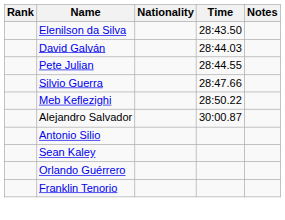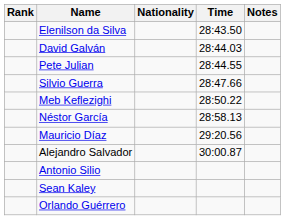 <table class="wikitable sortable" style="text-align:center">
 <tr>
 <th>Rank</th>
 <th>Name</th>
 <th>Nationality</th>
 <th>Time</th>
 <th>Notes</th>
 </tr>
 <tr>
 <td></td>
 <td align=left><a href='#'>Elenilson da Silva</a></td>
 <td align=left></td>
 <td>28:43.50</td>
 <td></td>
 </tr>
 <tr>
 <td></td>
 <td align=left><a href='#'>David Galván</a></td>
 <td align=left></td>
 <td>28:44.03</td>
 <td></td>
 </tr>
 <tr>
 <td></td>
 <td align=left><a href='#'>Pete Julian</a></td>
 <td align=left></td>
 <td>28:44.55</td>
 <td></td>
 </tr>
 <tr>
 <td></td>
 <td align=left><a href='#'>Silvio Guerra</a></td>
 <td align=left></td>
 <td>28:47.66</td>
 <td></td>
 </tr>
 <tr>
 <td></td>
 <td align=left><a href='#'>Meb Keflezighi</a></td>
 <td align=left></td>
 <td>28:50.22</td>
 <td></td>
 </tr>
 <tr>
 <td></td>
+<td align=left><a href='#'>Néstor García</a></td>
+<td align=left></td>
+<td>28:58.13</td>
+<td></td>
+</tr>
+<tr>
+<td></td>
+<td align=left><a href='#'>Mauricio Díaz</a></td>
+<td align=left></td>
+<td>29:20.56</td>
+<td></td>
+</tr>
+<tr>
+<td></td>
 <td align=left>Alejandro Salvador</td>
 <td align=left></td>
 <td>30:00.87</td>
 <td></td>
 </tr>
 <tr>
 <td></td>
 <td align=left><a href='#'>Antonio Silio</a></td>
 <td align=left></td>
 <td></td>
 <td></td>
 </tr>
 <tr>
 <td></td>
 <td align=left><a href='#'>Sean Kaley</a></td>
 <td align=left></td>
 <td></td>
 <td></td>
 </tr>
 <tr>
 <td></td>
 <td align=left><a href='#'>Orlando Guérrero</a></td>
 <td align=left></td>
 <td></td>
 <td></td>
 </tr>
-<tr>
-<td></td>
-<td align=left><a href='#'>Franklin Tenorio</a></td>
-<td align=left></td>
-<td></td>
-<td></td>
-</tr>
 </table>
